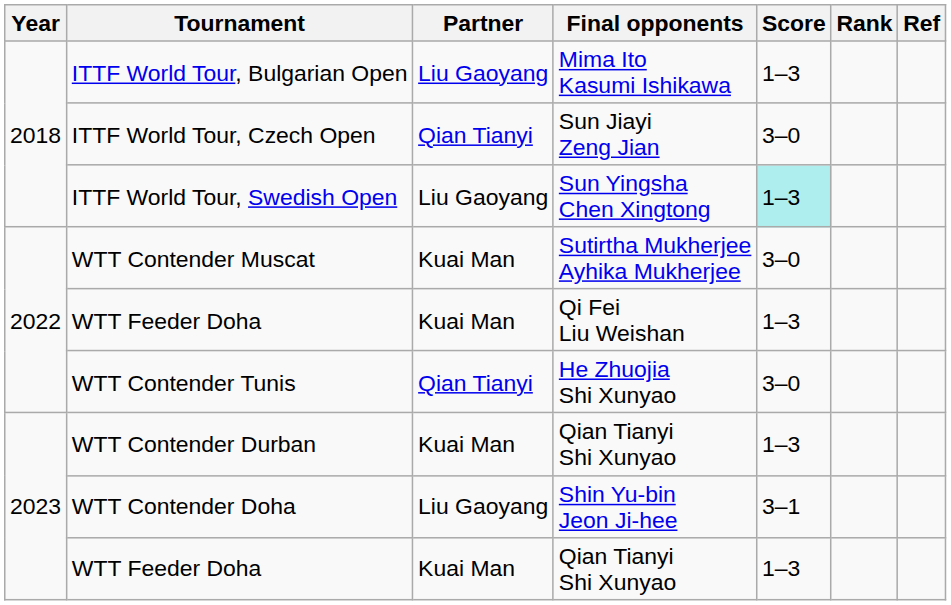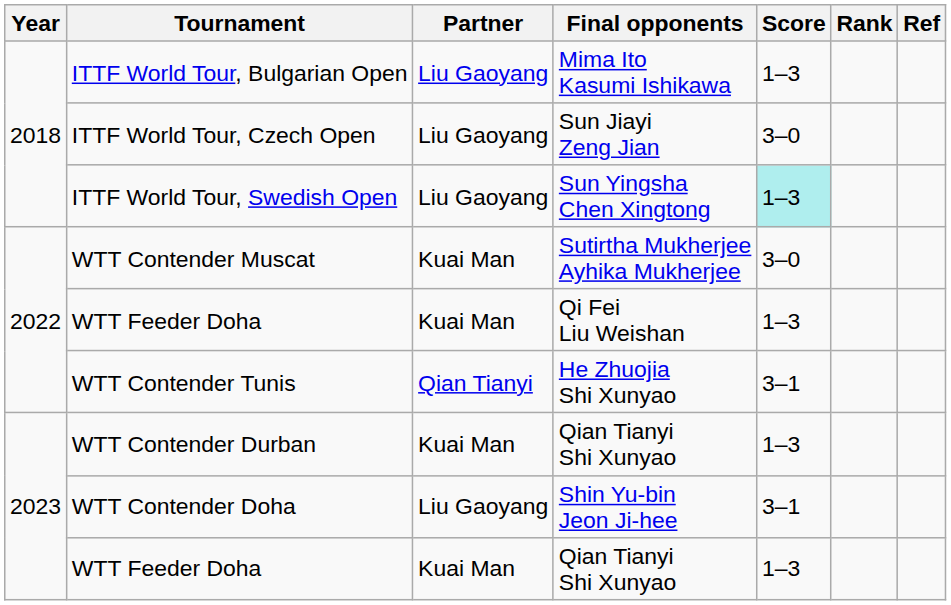 <table class="sortable wikitable" style="font-size: 95%;">
 <tr>
 <th>Year</th>
 <th>Tournament</th>
 <th>Partner</th>
 <th>Final opponents</th>
 <th>Score</th>
 <th>Rank</th>
 <th class="unsortable">Ref</th>
 </tr>
 <tr>
 <td rowspan=3>2018</td>
 <td><a href='#'>ITTF World Tour</a>, Bulgarian Open</td>
 <td><a href='#'>Liu Gaoyang</a></td>
 <td> <a href='#'>Mima Ito</a><br><a href='#'>Kasumi Ishikawa</a></td>
 <td>1–3</td>
 <td></td>
 <td></td>
 </tr>
 <tr>
 <td>ITTF World Tour, Czech Open</td>
-<td><a href='#'>Qian Tianyi</a></td>
+<td>Liu Gaoyang</td>
 <td> Sun Jiayi<br> <a href='#'>Zeng Jian</a></td>
 <td>3–0</td>
 <td></td>
 <td></td>
 </tr>
 <tr>
 <td>ITTF World Tour, <a href='#'>Swedish Open</a></td>
 <td>Liu Gaoyang</td>
 <td> <a href='#'>Sun Yingsha</a><br><a href='#'>Chen Xingtong</a></td>
 <td style="background: paleturquoise;">1–3</td>
 <td></td>
 <td></td>
 </tr>
 <tr>
 <td rowspan="3">2022</td>
 <td>WTT Contender Muscat</td>
 <td>Kuai Man</td>
 <td> <a href='#'>Sutirtha Mukherjee</a><br><a href='#'>Ayhika Mukherjee</a></td>
 <td>3–0</td>
 <td></td>
 <td></td>
 </tr>
 <tr>
 <td>WTT Feeder Doha</td>
 <td>Kuai Man</td>
 <td> Qi Fei<br>Liu Weishan</td>
 <td>1–3</td>
 <td></td>
 <td></td>
 </tr>
 <tr>
 <td>WTT Contender Tunis</td>
 <td><a href='#'>Qian Tianyi</a></td>
 <td> <a href='#'>He Zhuojia</a><br>Shi Xunyao</td>
-<td>3–0</td>
+<td>3–1</td>
 <td></td>
 <td></td>
 </tr>
 <tr>
 <td rowspan="3">2023</td>
 <td>WTT Contender Durban</td>
 <td>Kuai Man</td>
 <td> Qian Tianyi<br>Shi Xunyao</td>
 <td>1–3</td>
 <td></td>
 <td></td>
 </tr>
 <tr>
 <td>WTT Contender Doha</td>
 <td>Liu Gaoyang</td>
 <td> <a href='#'>Shin Yu-bin</a><br><a href='#'>Jeon Ji-hee</a></td>
 <td>3–1</td>
 <td></td>
 <td></td>
 </tr>
 <tr>
 <td>WTT Feeder Doha</td>
 <td>Kuai Man</td>
 <td> Qian Tianyi<br>Shi Xunyao</td>
 <td>1–3</td>
 <td></td>
 <td></td>
 </tr>
 </table>
